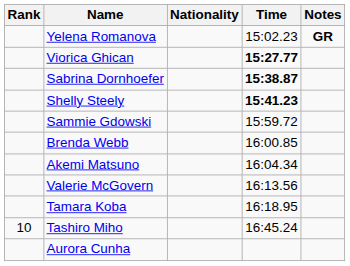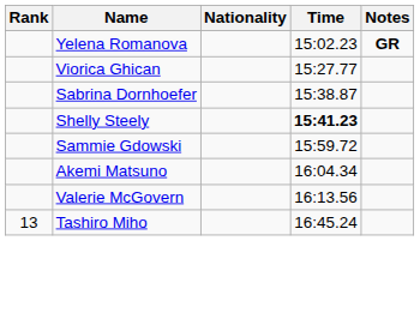 <table class="wikitable sortable" style="text-align:center">
 <tr>
 <th>Rank</th>
 <th>Name</th>
 <th>Nationality</th>
 <th>Time</th>
 <th>Notes</th>
 </tr>
 <tr>
 <td></td>
 <td align=left><a href='#'>Yelena Romanova</a></td>
 <td align=left></td>
 <td>15:02.23</td>
 <td><strong>GR</strong></td>
 </tr>
 <tr>
 <td></td>
 <td align=left><a href='#'>Viorica Ghican</a></td>
 <td align=left></td>
-<td><strong>15:27.77</strong></td>
+<td>15:27.77</td>
 <td></td>
 </tr>
 <tr>
 <td></td>
 <td align=left><a href='#'>Sabrina Dornhoefer</a></td>
 <td align=left></td>
-<td><strong>15:38.87</strong></td>
+<td>15:38.87</td>
 <td></td>
 </tr>
 <tr>
 <td></td>
 <td align=left><a href='#'>Shelly Steely</a></td>
 <td align=left></td>
 <td><strong>15:41.23</strong></td>
 <td></td>
 </tr>
 <tr>
 <td></td>
 <td align=left><a href='#'>Sammie Gdowski</a></td>
 <td align=left></td>
 <td>15:59.72</td>
 <td></td>
 </tr>
 <tr>
 <td></td>
-<td align=left><a href='#'>Brenda Webb</a></td>
-<td align=left></td>
-<td>16:00.85</td>
-<td></td>
-</tr>
-<tr>
-<td></td>
 <td align=left><a href='#'>Akemi Matsuno</a></td>
 <td align=left></td>
 <td>16:04.34</td>
 <td></td>
 </tr>
 <tr>
 <td></td>
 <td align=left><a href='#'>Valerie McGovern</a></td>
 <td align=left></td>
 <td>16:13.56</td>
 <td></td>
 </tr>
 <tr>
-<td></td>
-<td align=left><a href='#'>Tamara Koba</a></td>
-<td align=left></td>
-<td>16:18.95</td>
-<td></td>
-</tr>
-<tr>
-<td>10</td>
+<td>13</td>
 <td align=left><a href='#'>Tashiro Miho</a></td>
 <td align=left></td>
 <td>16:45.24</td>
 <td></td>
 </tr>
-<tr>
-<td></td>
-<td align=left><a href='#'>Aurora Cunha</a></td>
-<td align=left></td>
-<td></td>
-<td></td>
-</tr>
 </table>
